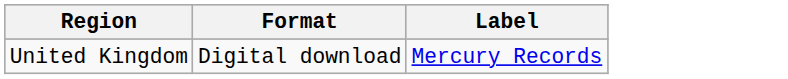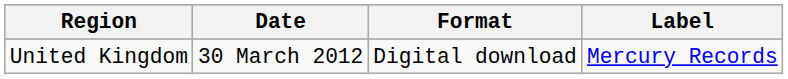 <table class=wikitable>
 <tr>
 <th>Region</th>
+<th>Date</th>
 <th>Format</th>
 <th>Label</th>
 </tr>
 <tr>
 <td>United Kingdom</td>
+<td>30 March 2012</td>
 <td>Digital download</td>
 <td><a href='#'>Mercury Records</a></td>
 </tr>
 </table>
